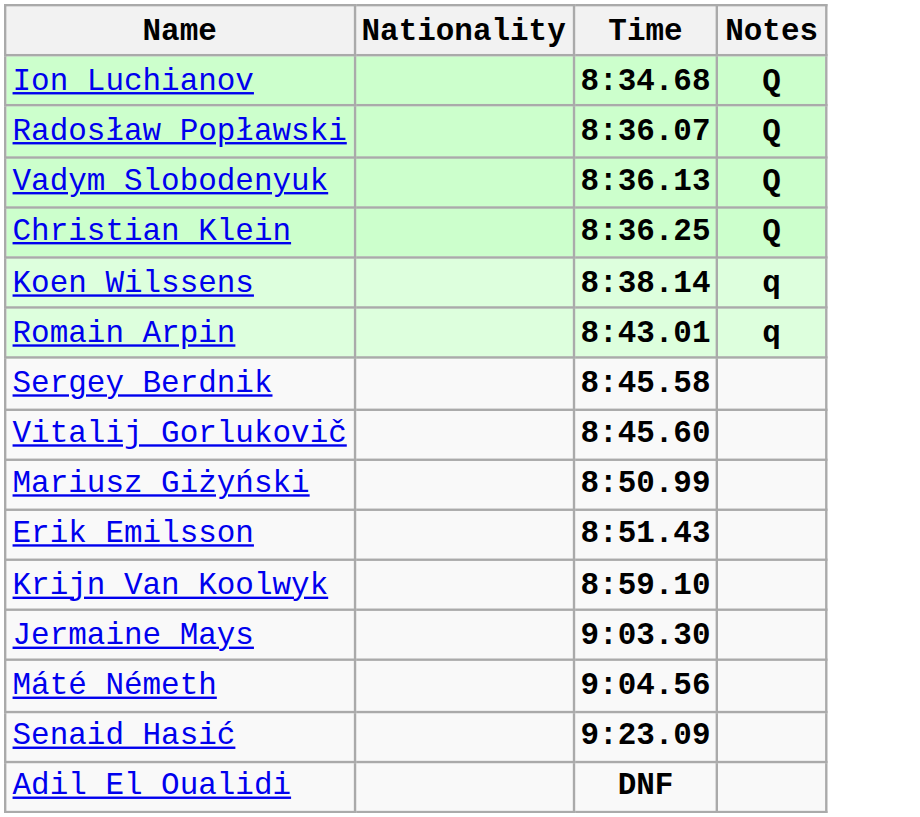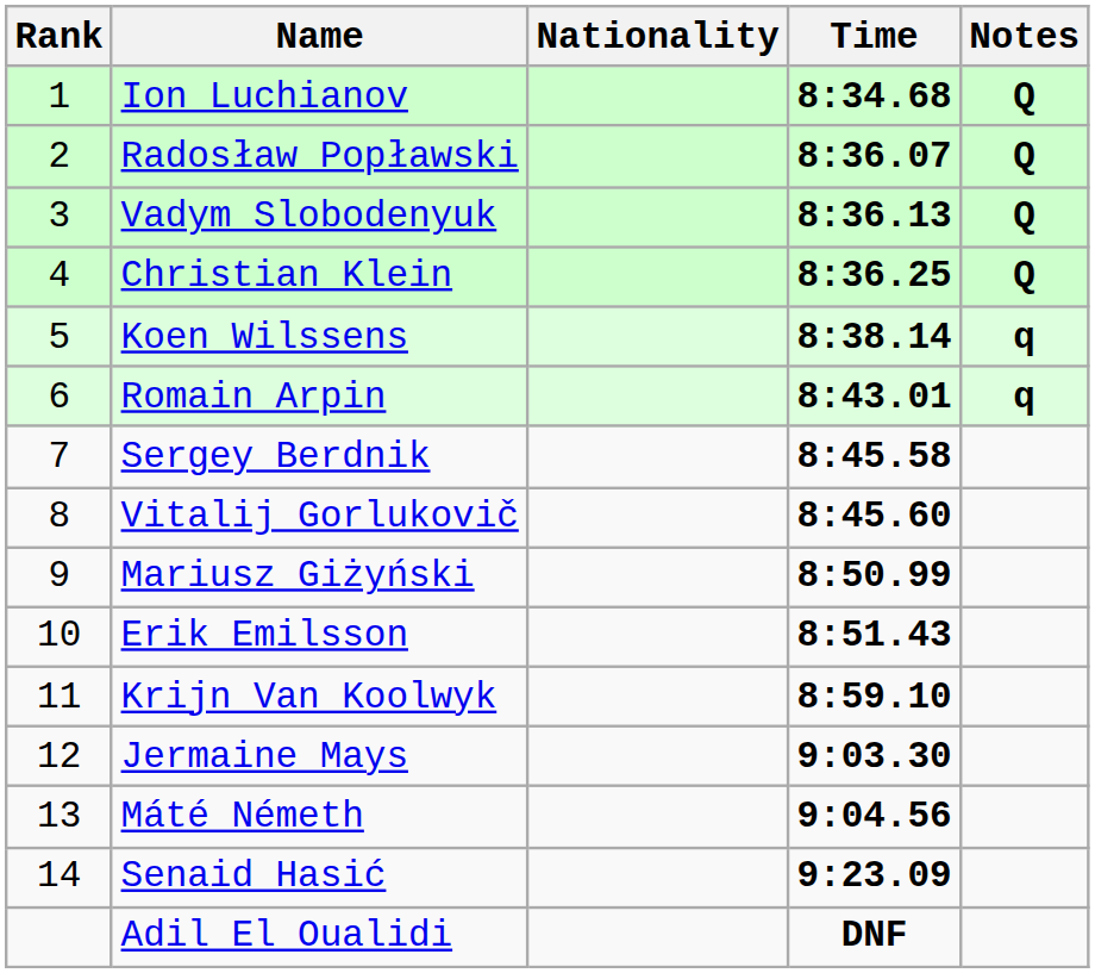 <table class="wikitable sortable" style="text-align:center">
 <tr>
+<th>Rank</th>
 <th>Name</th>
 <th>Nationality</th>
 <th>Time</th>
 <th>Notes</th>
 </tr>
 <tr bgcolor=ccffcc>
+<td>1</td>
 <td align=left><a href='#'>Ion Luchianov</a></td>
 <td align=left></td>
 <td><strong>8:34.68</strong></td>
 <td><strong>Q</strong></td>
 </tr>
 <tr bgcolor=ccffcc>
+<td>2</td>
 <td align=left><a href='#'>Radosław Popławski</a></td>
 <td align=left></td>
 <td><strong>8:36.07</strong></td>
 <td><strong>Q</strong></td>
 </tr>
 <tr bgcolor=ccffcc>
+<td>3</td>
 <td align=left><a href='#'>Vadym Slobodenyuk</a></td>
 <td align=left></td>
 <td><strong>8:36.13</strong></td>
 <td><strong>Q</strong></td>
 </tr>
 <tr bgcolor=ccffcc>
+<td>4</td>
 <td align=left><a href='#'>Christian Klein</a></td>
 <td align=left></td>
 <td><strong>8:36.25</strong></td>
 <td><strong>Q</strong></td>
 </tr>
 <tr bgcolor=ddffdd>
+<td>5</td>
 <td align=left><a href='#'>Koen Wilssens</a></td>
 <td align=left></td>
 <td><strong>8:38.14</strong></td>
 <td><strong>q</strong></td>
 </tr>
 <tr bgcolor=ddffdd>
+<td>6</td>
 <td align=left><a href='#'>Romain Arpin</a></td>
 <td align=left></td>
 <td><strong>8:43.01</strong></td>
 <td><strong>q</strong></td>
 </tr>
 <tr>
+<td>7</td>
 <td align=left><a href='#'>Sergey Berdnik</a></td>
 <td align=left></td>
 <td><strong>8:45.58</strong></td>
 <td></td>
 </tr>
 <tr>
+<td>8</td>
 <td align=left><a href='#'>Vitalij Gorlukovič</a></td>
 <td align=left></td>
 <td><strong>8:45.60</strong></td>
 <td></td>
 </tr>
 <tr>
+<td>9</td>
 <td align=left><a href='#'>Mariusz Giżyński</a></td>
 <td align=left></td>
 <td><strong>8:50.99</strong></td>
 <td></td>
 </tr>
 <tr>
+<td>10</td>
 <td align=left><a href='#'>Erik Emilsson</a></td>
 <td align=left></td>
 <td><strong>8:51.43</strong></td>
 <td></td>
 </tr>
 <tr>
+<td>11</td>
 <td align=left><a href='#'>Krijn Van Koolwyk</a></td>
 <td align=left></td>
 <td><strong>8:59.10</strong></td>
 <td></td>
 </tr>
 <tr>
+<td>12</td>
 <td align=left><a href='#'>Jermaine Mays</a></td>
 <td align=left></td>
 <td><strong>9:03.30</strong></td>
 <td></td>
 </tr>
 <tr>
+<td>13</td>
 <td align=left><a href='#'>Máté Németh</a></td>
 <td align=left></td>
 <td><strong>9:04.56</strong></td>
 <td></td>
 </tr>
 <tr>
+<td>14</td>
 <td align=left><a href='#'>Senaid Hasić</a></td>
 <td align=left></td>
 <td><strong>9:23.09</strong></td>
 <td></td>
 </tr>
 <tr>
+<td></td>
 <td align=left><a href='#'>Adil El Oualidi</a></td>
 <td align=left></td>
 <td><strong>DNF</strong></td>
 <td></td>
 </tr>
 </table>
